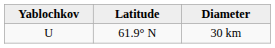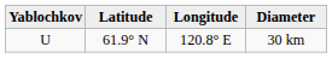 <table class="wikitable">
 <tr>
 <th width="25%" style="background:#eeeeee;">Yablochkov</th>
 <th width="25%" style="background:#eeeeee;">Latitude</th>
+<th width="25%" style="background:#eeeeee;">Longitude</th>
 <th width="25%" style="background:#eeeeee;">Diameter</th>
 </tr>
 <tr>
 <td align="center">U</td>
 <td align="center">61.9° N</td>
+<td align="center">120.8° E</td>
 <td align="center">30 km</td>
 </tr>
 </table>
